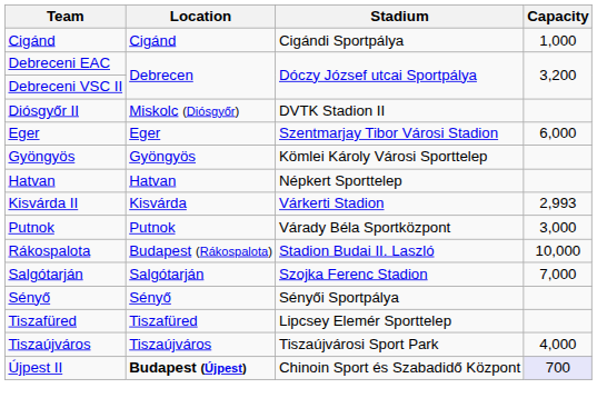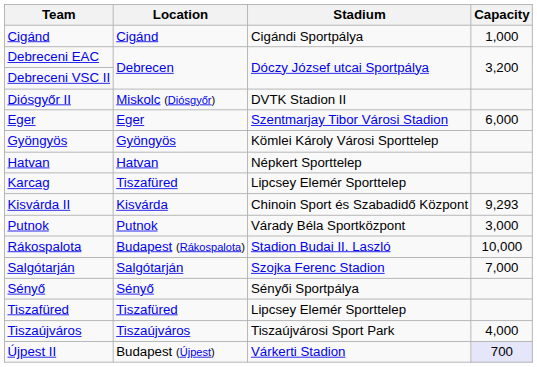 <table class="wikitable sortable">
 <tr>
 <th>Team</th>
 <th>Location</th>
 <th>Stadium</th>
 <th>Capacity</th>
 </tr>
 <tr>
 <td><a href='#'>Cigánd</a></td>
 <td><a href='#'>Cigánd</a></td>
 <td>Cigándi Sportpálya</td>
 <td align="center">1,000</td>
 </tr>
 <tr>
 <td><a href='#'>Debreceni EAC</a></td>
 <td rowspan="2"><a href='#'>Debrecen</a></td>
 <td rowspan="2"><a href='#'>Dóczy József utcai Sportpálya</a></td>
 <td rowspan="2" align="center">3,200</td>
 </tr>
 <tr>
 <td><a href='#'>Debreceni VSC II</a></td>
 </tr>
 <tr>
 <td><a href='#'>Diósgyőr II</a></td>
 <td><a href='#'>Miskolc</a> <small>(<a href='#'>Diósgyőr</a>)</small></td>
 <td>DVTK Stadion II</td>
 <td align="center"></td>
 </tr>
 <tr>
 <td><a href='#'>Eger</a></td>
 <td><a href='#'>Eger</a></td>
 <td><a href='#'>Szentmarjay Tibor Városi Stadion</a></td>
 <td align="center">6,000</td>
 </tr>
 <tr>
 <td><a href='#'>Gyöngyös</a></td>
 <td><a href='#'>Gyöngyös</a></td>
 <td>Kömlei Károly Városi Sporttelep</td>
 <td align="center"></td>
 </tr>
 <tr>
 <td><a href='#'>Hatvan</a></td>
 <td><a href='#'>Hatvan</a></td>
 <td>Népkert Sporttelep</td>
 <td align="center"></td>
 </tr>
 <tr>
+<td><a href='#'>Karcag</a></td>
+<td><a href='#'>Tiszafüred</a></td>
+<td>Lipcsey Elemér Sporttelep</td>
+<td align="center"></td>
+</tr>
+<tr>
 <td><a href='#'>Kisvárda II</a></td>
 <td><a href='#'>Kisvárda</a></td>
-<td><a href='#'>Várkerti Stadion</a></td>
-<td align="center">2,993</td>
+<td>Chinoin Sport és Szabadidő Központ</td>
+<td align="center">9,293</td>
 </tr>
 <tr>
 <td><a href='#'>Putnok</a></td>
 <td><a href='#'>Putnok</a></td>
 <td>Várady Béla Sportközpont</td>
 <td align="center">3,000</td>
 </tr>
 <tr>
 <td><a href='#'>Rákospalota</a></td>
 <td><a href='#'>Budapest</a> <small>(<a href='#'>Rákospalota</a>)</small></td>
 <td><a href='#'>Stadion Budai II. Laszló</a></td>
 <td align="center">10,000</td>
 </tr>
 <tr>
 <td><a href='#'>Salgótarján</a></td>
 <td><a href='#'>Salgótarján</a></td>
 <td><a href='#'>Szojka Ferenc Stadion</a></td>
 <td align="center">7,000</td>
 </tr>
 <tr>
 <td><a href='#'>Sényő</a></td>
 <td><a href='#'>Sényő</a></td>
 <td>Sényői Sportpálya</td>
 <td align="center"></td>
 </tr>
 <tr>
 <td><a href='#'>Tiszafüred</a></td>
 <td><a href='#'>Tiszafüred</a></td>
 <td>Lipcsey Elemér Sporttelep</td>
 <td align="center"></td>
 </tr>
 <tr>
 <td><a href='#'>Tiszaújváros</a></td>
 <td><a href='#'>Tiszaújváros</a></td>
 <td>Tiszaújvárosi Sport Park</td>
 <td align="center">4,000</td>
 </tr>
 <tr>
 <td><a href='#'>Újpest II</a></td>
-<td><strong>Budapest <small>(<a href='#'>Újpest</a>)</small></strong></td>
-<td>Chinoin Sport és Szabadidő Központ</td>
+<td>Budapest <small>(<a href='#'>Újpest</a>)</small></td>
+<td><a href='#'>Várkerti Stadion</a></td>
 <td align="center" style="background: lavender;">700</td>
 </tr>
 </table>
